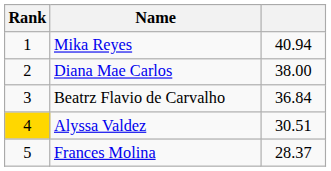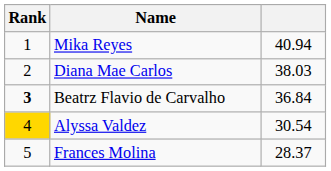 <table class="wikitable" style="font-size:90%">
 <tr>
 <th width=30>Rank</th>
 <th width=180>Name</th>
 <th width=50></th>
 </tr>
 <tr>
 <td align=center>1</td>
 <td><a href='#'>Mika Reyes</a></td>
 <td align=center>40.94</td>
 </tr>
 <tr>
 <td align=center>2</td>
 <td><a href='#'>Diana Mae Carlos</a></td>
-<td align=center>38.00</td>
+<td align=center>38.03</td>
 </tr>
 <tr>
-<td align=center>3</td>
+<td align=center><strong>3</strong></td>
 <td>Beatrz Flavio de Carvalho</td>
 <td align=center>36.84</td>
 </tr>
 <tr>
 <td align=center style="background: gold;">4</td>
 <td><a href='#'>Alyssa Valdez</a></td>
-<td align=center>30.51</td>
+<td align=center>30.54</td>
 </tr>
 <tr>
 <td align=center>5</td>
 <td><a href='#'>Frances Molina</a></td>
 <td align=center>28.37</td>
 </tr>
 </table>
